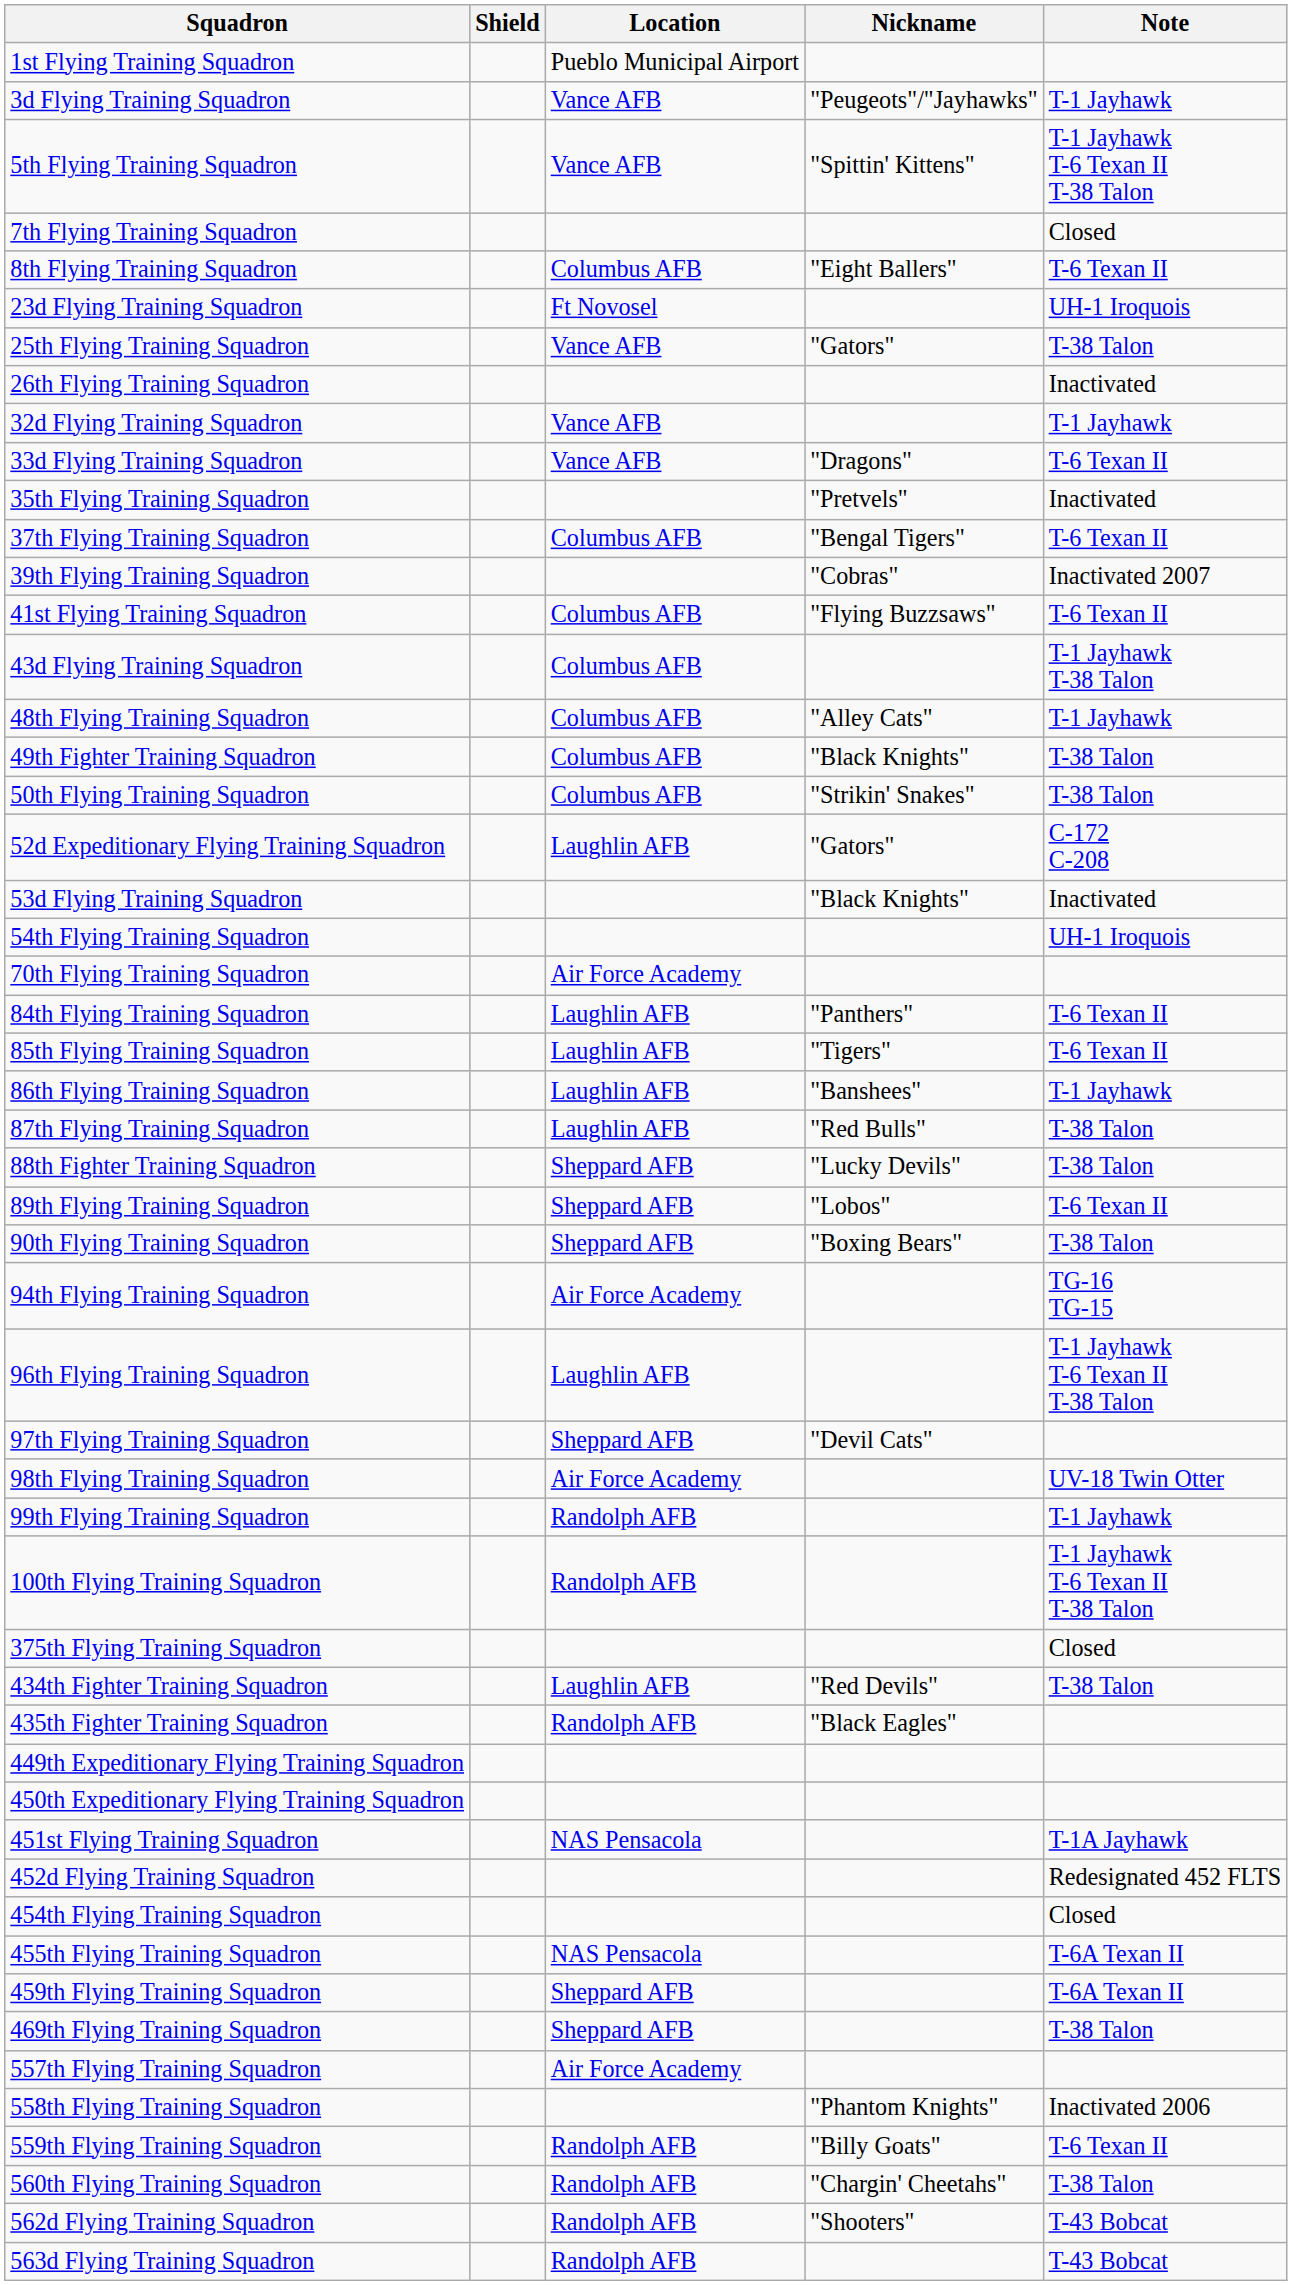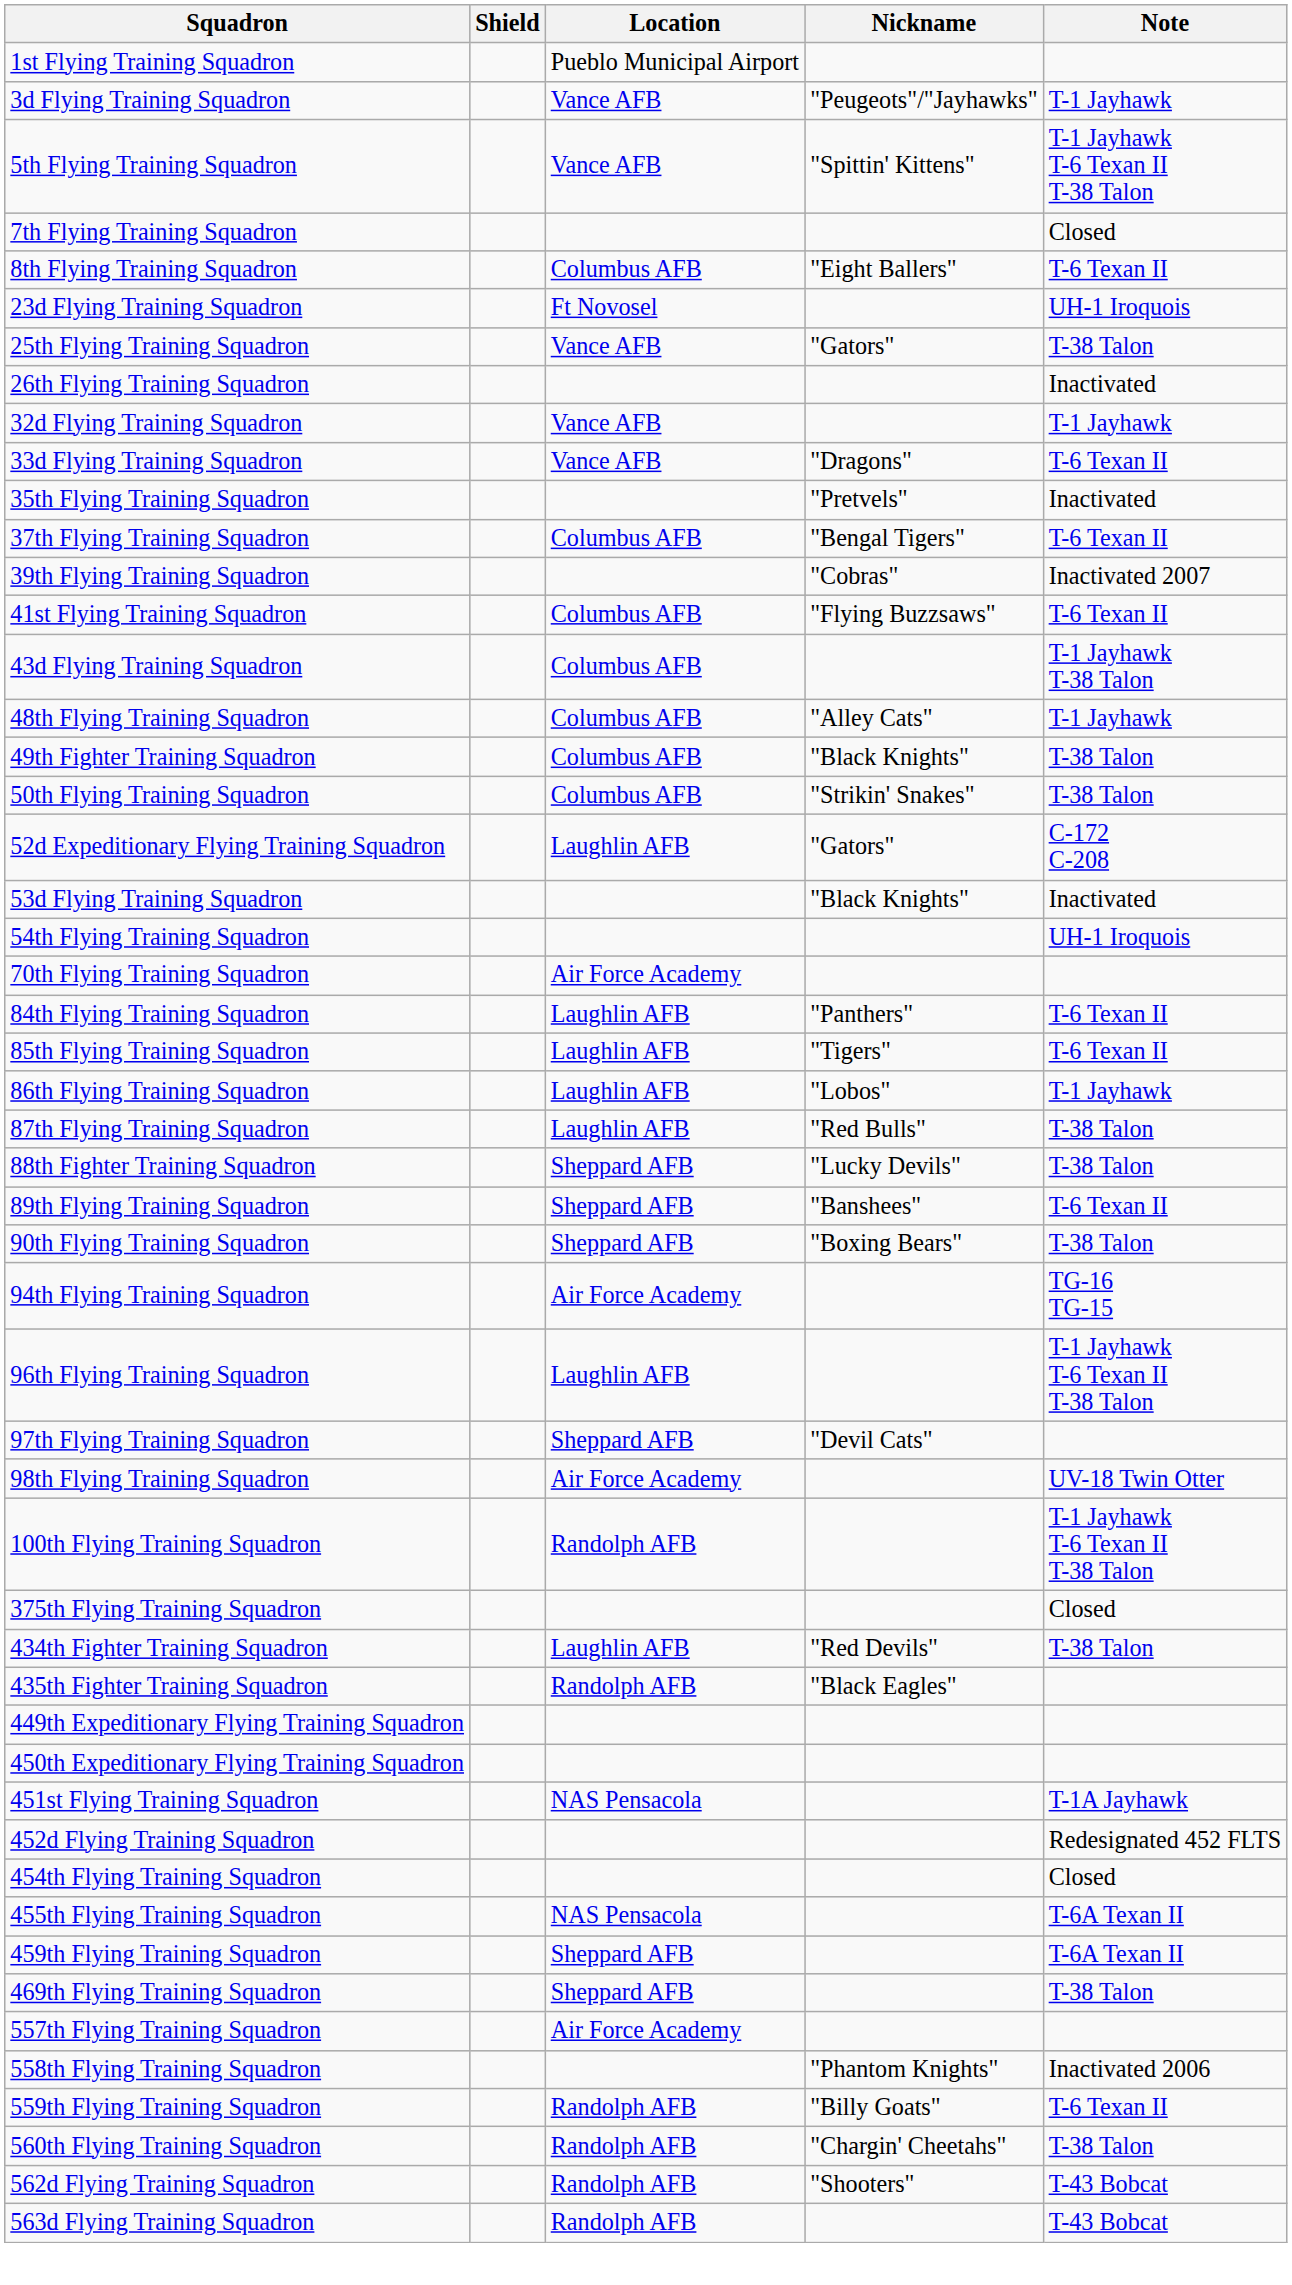 <table class="wikitable">
 <tr>
 <th>Squadron</th>
 <th>Shield</th>
 <th>Location</th>
 <th>Nickname</th>
 <th>Note</th>
 </tr>
 <tr>
 <td><a href='#'>1st Flying Training Squadron</a></td>
 <td></td>
 <td>Pueblo Municipal Airport</td>
 <td></td>
 <td></td>
 </tr>
 <tr>
 <td><a href='#'>3d Flying Training Squadron</a></td>
 <td></td>
 <td><a href='#'>Vance AFB</a></td>
 <td>"Peugeots"/"Jayhawks"</td>
 <td><a href='#'>T-1 Jayhawk</a></td>
 </tr>
 <tr>
 <td><a href='#'>5th Flying Training Squadron</a></td>
 <td></td>
 <td><a href='#'>Vance AFB</a></td>
 <td>"Spittin' Kittens"</td>
 <td><a href='#'>T-1 Jayhawk</a> <br> <a href='#'>T-6 Texan II</a> <br> <a href='#'>T-38 Talon</a></td>
 </tr>
 <tr>
 <td><a href='#'>7th Flying Training Squadron</a></td>
 <td></td>
 <td></td>
 <td></td>
 <td>Closed</td>
 </tr>
 <tr>
 <td><a href='#'>8th Flying Training Squadron</a></td>
 <td></td>
 <td><a href='#'>Columbus AFB</a></td>
 <td>"Eight Ballers"</td>
 <td><a href='#'>T-6 Texan II</a></td>
 </tr>
 <tr>
 <td><a href='#'>23d Flying Training Squadron</a></td>
 <td></td>
 <td><a href='#'>Ft Novosel</a></td>
 <td></td>
 <td><a href='#'>UH-1 Iroquois</a></td>
 </tr>
 <tr>
 <td><a href='#'>25th Flying Training Squadron</a></td>
 <td></td>
 <td><a href='#'>Vance AFB</a></td>
 <td>"Gators"</td>
 <td><a href='#'>T-38 Talon</a></td>
 </tr>
 <tr>
 <td><a href='#'>26th Flying Training Squadron</a></td>
 <td></td>
 <td></td>
 <td></td>
 <td>Inactivated</td>
 </tr>
 <tr>
 <td><a href='#'>32d Flying Training Squadron</a></td>
 <td></td>
 <td><a href='#'>Vance AFB</a></td>
 <td></td>
 <td><a href='#'>T-1 Jayhawk</a></td>
 </tr>
 <tr>
 <td><a href='#'>33d Flying Training Squadron</a></td>
 <td></td>
 <td><a href='#'>Vance AFB</a></td>
 <td>"Dragons"</td>
 <td><a href='#'>T-6 Texan II</a></td>
 </tr>
 <tr>
 <td><a href='#'>35th Flying Training Squadron</a></td>
 <td><div> </div></td>
 <td></td>
 <td>"Pretvels"</td>
 <td>Inactivated</td>
 </tr>
 <tr>
 <td><a href='#'>37th Flying Training Squadron</a></td>
 <td></td>
 <td><a href='#'>Columbus AFB</a></td>
 <td>"Bengal Tigers"</td>
 <td><a href='#'>T-6 Texan II</a></td>
 </tr>
 <tr>
 <td><a href='#'>39th Flying Training Squadron</a></td>
 <td></td>
 <td></td>
 <td>"Cobras"</td>
 <td>Inactivated 2007</td>
 </tr>
 <tr>
 <td><a href='#'>41st Flying Training Squadron</a></td>
 <td></td>
 <td><a href='#'>Columbus AFB</a></td>
 <td>"Flying Buzzsaws"</td>
 <td><a href='#'>T-6 Texan II</a></td>
 </tr>
 <tr>
 <td><a href='#'>43d Flying Training Squadron</a></td>
 <td></td>
 <td><a href='#'>Columbus AFB</a></td>
 <td></td>
 <td><a href='#'>T-1 Jayhawk</a> <br> <a href='#'>T-38 Talon</a></td>
 </tr>
 <tr>
 <td><a href='#'>48th Flying Training Squadron</a></td>
 <td></td>
 <td><a href='#'>Columbus AFB</a></td>
 <td>"Alley Cats"</td>
 <td><a href='#'>T-1 Jayhawk</a></td>
 </tr>
 <tr>
 <td><a href='#'>49th Fighter Training Squadron</a></td>
 <td></td>
 <td><a href='#'>Columbus AFB</a></td>
 <td>"Black Knights"</td>
 <td><a href='#'>T-38 Talon</a></td>
 </tr>
 <tr>
 <td><a href='#'>50th Flying Training Squadron</a></td>
 <td></td>
 <td><a href='#'>Columbus AFB</a></td>
 <td>"Strikin' Snakes"</td>
 <td><a href='#'>T-38 Talon</a></td>
 </tr>
 <tr>
 <td><a href='#'>52d Expeditionary Flying Training Squadron</a></td>
 <td></td>
 <td><a href='#'>Laughlin AFB</a></td>
 <td>"Gators"</td>
 <td><a href='#'>C-172</a> <br> <a href='#'>C-208</a></td>
 </tr>
 <tr>
 <td><a href='#'>53d Flying Training Squadron</a></td>
 <td></td>
 <td></td>
 <td>"Black Knights"</td>
 <td>Inactivated</td>
 </tr>
 <tr>
 <td><a href='#'>54th Flying Training Squadron</a></td>
 <td></td>
 <td></td>
 <td></td>
 <td><a href='#'>UH-1 Iroquois</a></td>
 </tr>
 <tr>
 <td><a href='#'>70th Flying Training Squadron</a></td>
 <td></td>
 <td><a href='#'>Air Force Academy</a></td>
 <td></td>
 <td></td>
 </tr>
 <tr>
 <td><a href='#'>84th Flying Training Squadron</a></td>
 <td></td>
 <td><a href='#'>Laughlin AFB</a></td>
 <td>"Panthers"</td>
 <td><a href='#'>T-6 Texan II</a></td>
 </tr>
 <tr>
 <td><a href='#'>85th Flying Training Squadron</a></td>
 <td></td>
 <td><a href='#'>Laughlin AFB</a></td>
 <td>"Tigers"</td>
 <td><a href='#'>T-6 Texan II</a></td>
 </tr>
 <tr>
 <td><a href='#'>86th Flying Training Squadron</a></td>
 <td></td>
 <td><a href='#'>Laughlin AFB</a></td>
-<td>"Banshees"</td>
+<td>"Lobos"</td>
 <td><a href='#'>T-1 Jayhawk</a></td>
 </tr>
 <tr>
 <td><a href='#'>87th Flying Training Squadron</a></td>
 <td></td>
 <td><a href='#'>Laughlin AFB</a></td>
 <td>"Red Bulls"</td>
 <td><a href='#'>T-38 Talon</a></td>
 </tr>
 <tr>
 <td><a href='#'>88th Fighter Training Squadron</a></td>
 <td></td>
 <td><a href='#'>Sheppard AFB</a></td>
 <td>"Lucky Devils"</td>
 <td><a href='#'>T-38 Talon</a></td>
 </tr>
 <tr>
 <td><a href='#'>89th Flying Training Squadron</a></td>
 <td></td>
 <td><a href='#'>Sheppard AFB</a></td>
-<td>"Lobos"</td>
+<td>"Banshees"</td>
 <td><a href='#'>T-6 Texan II</a></td>
 </tr>
 <tr>
 <td><a href='#'>90th Flying Training Squadron</a></td>
 <td></td>
 <td><a href='#'>Sheppard AFB</a></td>
 <td>"Boxing Bears"</td>
 <td><a href='#'>T-38 Talon</a></td>
 </tr>
 <tr>
 <td><a href='#'>94th Flying Training Squadron</a></td>
 <td></td>
 <td><a href='#'>Air Force Academy</a></td>
 <td></td>
 <td><a href='#'>TG-16</a> <br> <a href='#'>TG-15</a></td>
 </tr>
 <tr>
 <td><a href='#'>96th Flying Training Squadron</a></td>
 <td></td>
 <td><a href='#'>Laughlin AFB</a></td>
 <td></td>
 <td><a href='#'>T-1 Jayhawk</a> <br> <a href='#'>T-6 Texan II</a> <br> <a href='#'>T-38 Talon</a></td>
 </tr>
 <tr>
 <td><a href='#'>97th Flying Training Squadron</a></td>
 <td></td>
 <td><a href='#'>Sheppard AFB</a></td>
 <td>"Devil Cats"</td>
 <td></td>
 </tr>
 <tr>
 <td><a href='#'>98th Flying Training Squadron</a></td>
 <td></td>
 <td><a href='#'>Air Force Academy</a></td>
 <td></td>
 <td><a href='#'>UV-18 Twin Otter</a></td>
-</tr>
-<tr>
-<td><a href='#'>99th Flying Training Squadron</a></td>
-<td></td>
-<td><a href='#'>Randolph AFB</a></td>
-<td></td>
-<td><a href='#'>T-1 Jayhawk</a></td>
 </tr>
 <tr>
 <td><a href='#'>100th Flying Training Squadron</a></td>
 <td></td>
 <td><a href='#'>Randolph AFB</a></td>
 <td></td>
 <td><a href='#'>T-1 Jayhawk</a> <br> <a href='#'>T-6 Texan II</a> <br> <a href='#'>T-38 Talon</a></td>
 </tr>
 <tr>
 <td><a href='#'>375th Flying Training Squadron</a></td>
 <td></td>
 <td></td>
 <td></td>
 <td>Closed</td>
 </tr>
 <tr>
 <td><a href='#'>434th Fighter Training Squadron</a></td>
 <td></td>
 <td><a href='#'>Laughlin AFB</a></td>
 <td>"Red Devils"</td>
 <td><a href='#'>T-38 Talon</a></td>
 </tr>
 <tr>
 <td><a href='#'>435th Fighter Training Squadron</a></td>
 <td></td>
 <td><a href='#'>Randolph AFB</a></td>
 <td>"Black Eagles"</td>
 <td></td>
 </tr>
 <tr>
 <td><a href='#'>449th Expeditionary Flying Training Squadron</a></td>
 <td></td>
 <td></td>
 <td></td>
 <td></td>
 </tr>
 <tr>
 <td><a href='#'>450th Expeditionary Flying Training Squadron</a></td>
 <td></td>
 <td></td>
 <td></td>
 <td></td>
 </tr>
 <tr>
 <td><a href='#'>451st Flying Training Squadron</a></td>
 <td></td>
 <td><a href='#'>NAS Pensacola</a></td>
 <td></td>
 <td><a href='#'>T-1A Jayhawk</a></td>
 </tr>
 <tr>
 <td><a href='#'>452d Flying Training Squadron</a></td>
 <td></td>
 <td></td>
 <td></td>
 <td>Redesignated 452 FLTS</td>
 </tr>
 <tr>
 <td><a href='#'>454th Flying Training Squadron</a></td>
 <td></td>
 <td></td>
 <td></td>
 <td>Closed</td>
 </tr>
 <tr>
 <td><a href='#'>455th Flying Training Squadron</a></td>
 <td></td>
 <td><a href='#'>NAS Pensacola</a></td>
 <td></td>
 <td><a href='#'>T-6A Texan II</a></td>
 </tr>
 <tr>
 <td><a href='#'>459th Flying Training Squadron</a></td>
 <td></td>
 <td><a href='#'>Sheppard AFB</a></td>
 <td></td>
 <td><a href='#'>T-6A Texan II</a></td>
 </tr>
 <tr>
 <td><a href='#'>469th Flying Training Squadron</a></td>
 <td></td>
 <td><a href='#'>Sheppard AFB</a></td>
 <td></td>
 <td><a href='#'>T-38 Talon</a></td>
 </tr>
 <tr>
 <td><a href='#'>557th Flying Training Squadron</a></td>
 <td></td>
 <td><a href='#'>Air Force Academy</a></td>
 <td></td>
 <td></td>
 </tr>
 <tr>
 <td><a href='#'>558th Flying Training Squadron</a></td>
 <td></td>
 <td></td>
 <td>"Phantom Knights"</td>
 <td>Inactivated 2006</td>
 </tr>
 <tr>
 <td><a href='#'>559th Flying Training Squadron</a></td>
 <td></td>
 <td><a href='#'>Randolph AFB</a></td>
 <td>"Billy Goats"</td>
 <td><a href='#'>T-6 Texan II</a></td>
 </tr>
 <tr>
 <td><a href='#'>560th Flying Training Squadron</a></td>
 <td></td>
 <td><a href='#'>Randolph AFB</a></td>
 <td>"Chargin' Cheetahs"</td>
 <td><a href='#'>T-38 Talon</a></td>
 </tr>
 <tr>
 <td><a href='#'>562d Flying Training Squadron</a></td>
 <td></td>
 <td><a href='#'>Randolph AFB</a></td>
 <td>"Shooters"</td>
 <td><a href='#'>T-43 Bobcat</a></td>
 </tr>
 <tr>
 <td><a href='#'>563d Flying Training Squadron</a></td>
 <td></td>
 <td><a href='#'>Randolph AFB</a></td>
 <td></td>
 <td><a href='#'>T-43 Bobcat</a></td>
 </tr>
 </table>
